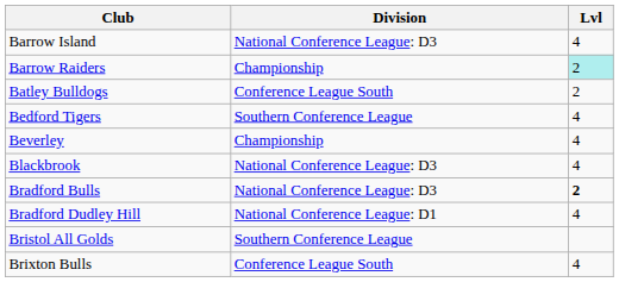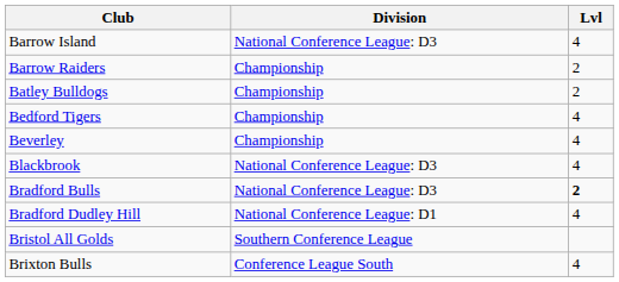 <table class="wikitable sortable" width=100% style="font-size:98%">
 <tr>
 <th width=20%>Club</th>
 <th width=30%>Division</th>
 <th width=3%>Lvl</th>
 </tr>
 <tr>
 <td>Barrow Island</td>
 <td><a href='#'>National Conference League</a>: D3</td>
 <td>4</td>
 </tr>
 <tr>
 <td> <a href='#'>Barrow Raiders</a></td>
 <td><a href='#'>Championship</a></td>
-<td style="background: paleturquoise;">2</td>
+<td>2</td>
 </tr>
 <tr>
 <td> <a href='#'>Batley Bulldogs</a></td>
-<td><a href='#'>Conference League South</a></td>
+<td><a href='#'>Championship</a></td>
 <td>2</td>
 </tr>
 <tr>
 <td><a href='#'>Bedford Tigers</a></td>
-<td><a href='#'>Southern Conference League</a></td>
+<td><a href='#'>Championship</a></td>
 <td>4</td>
 </tr>
 <tr>
 <td><a href='#'>Beverley</a></td>
 <td><a href='#'>Championship</a></td>
 <td>4</td>
 </tr>
 <tr>
 <td><a href='#'>Blackbrook</a></td>
 <td><a href='#'>National Conference League</a>: D3</td>
 <td>4</td>
 </tr>
 <tr>
 <td> <a href='#'>Bradford Bulls</a></td>
 <td><a href='#'>National Conference League</a>: D3</td>
 <td><strong>2</strong></td>
 </tr>
 <tr>
 <td><a href='#'>Bradford Dudley Hill</a></td>
 <td><a href='#'>National Conference League</a>: D1</td>
 <td>4</td>
 </tr>
 <tr>
 <td><a href='#'>Bristol All Golds</a></td>
 <td><a href='#'>Southern Conference League</a></td>
 <td></td>
 </tr>
 <tr>
 <td>Brixton Bulls</td>
 <td><a href='#'>Conference League South</a></td>
 <td>4</td>
 </tr>
 </table>
